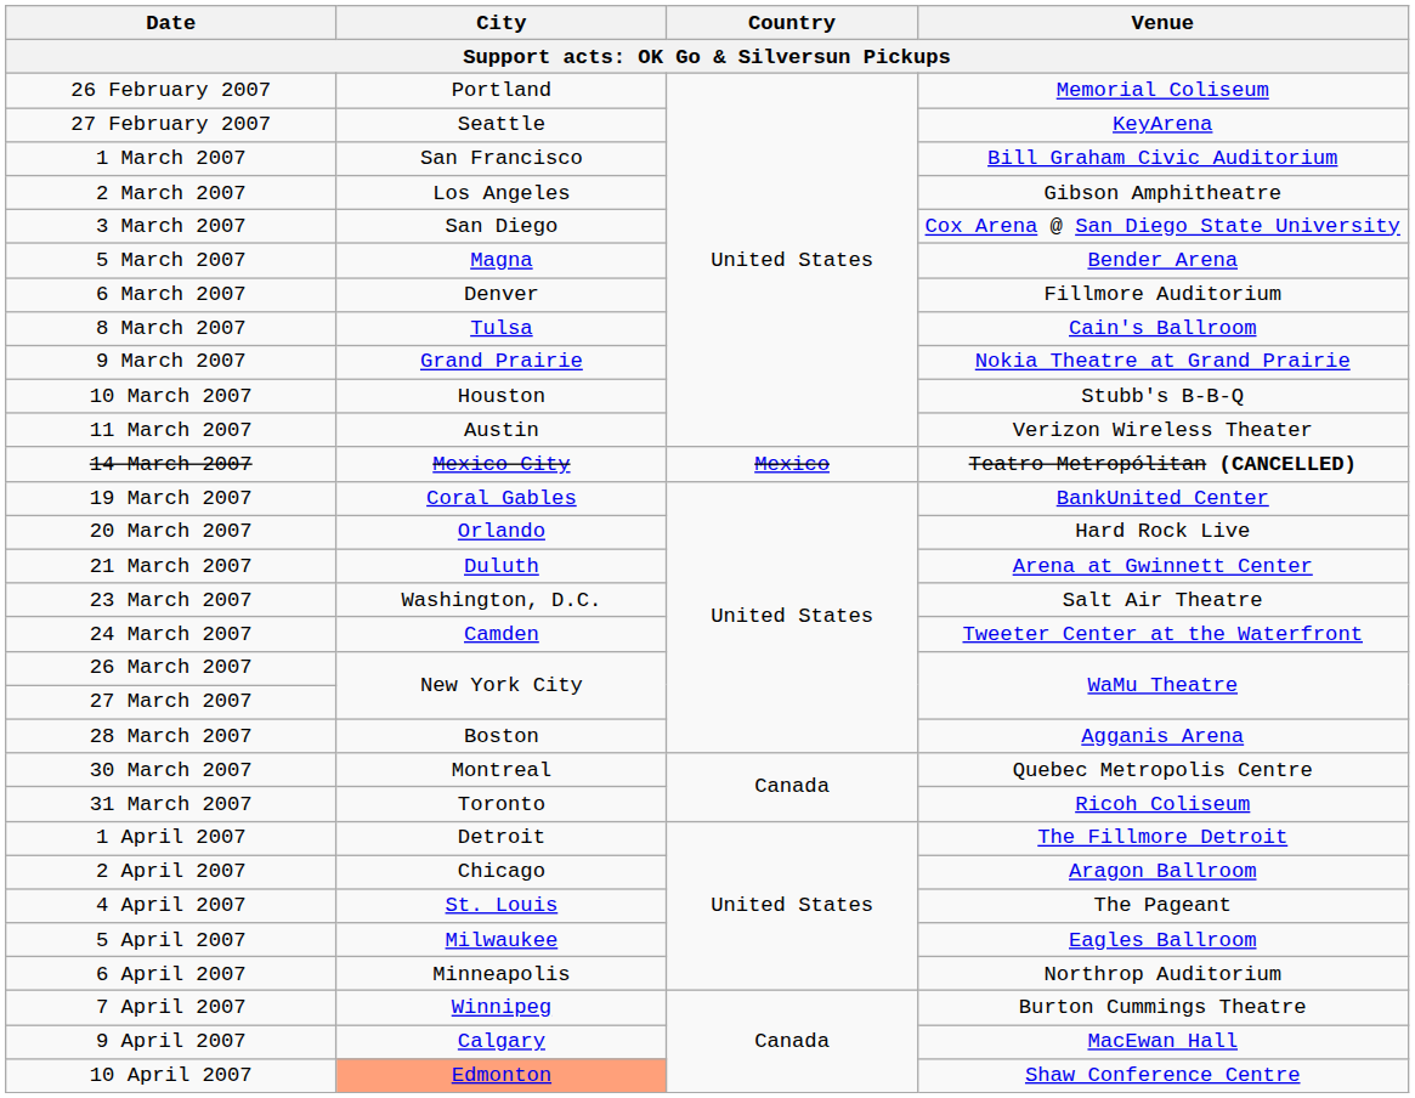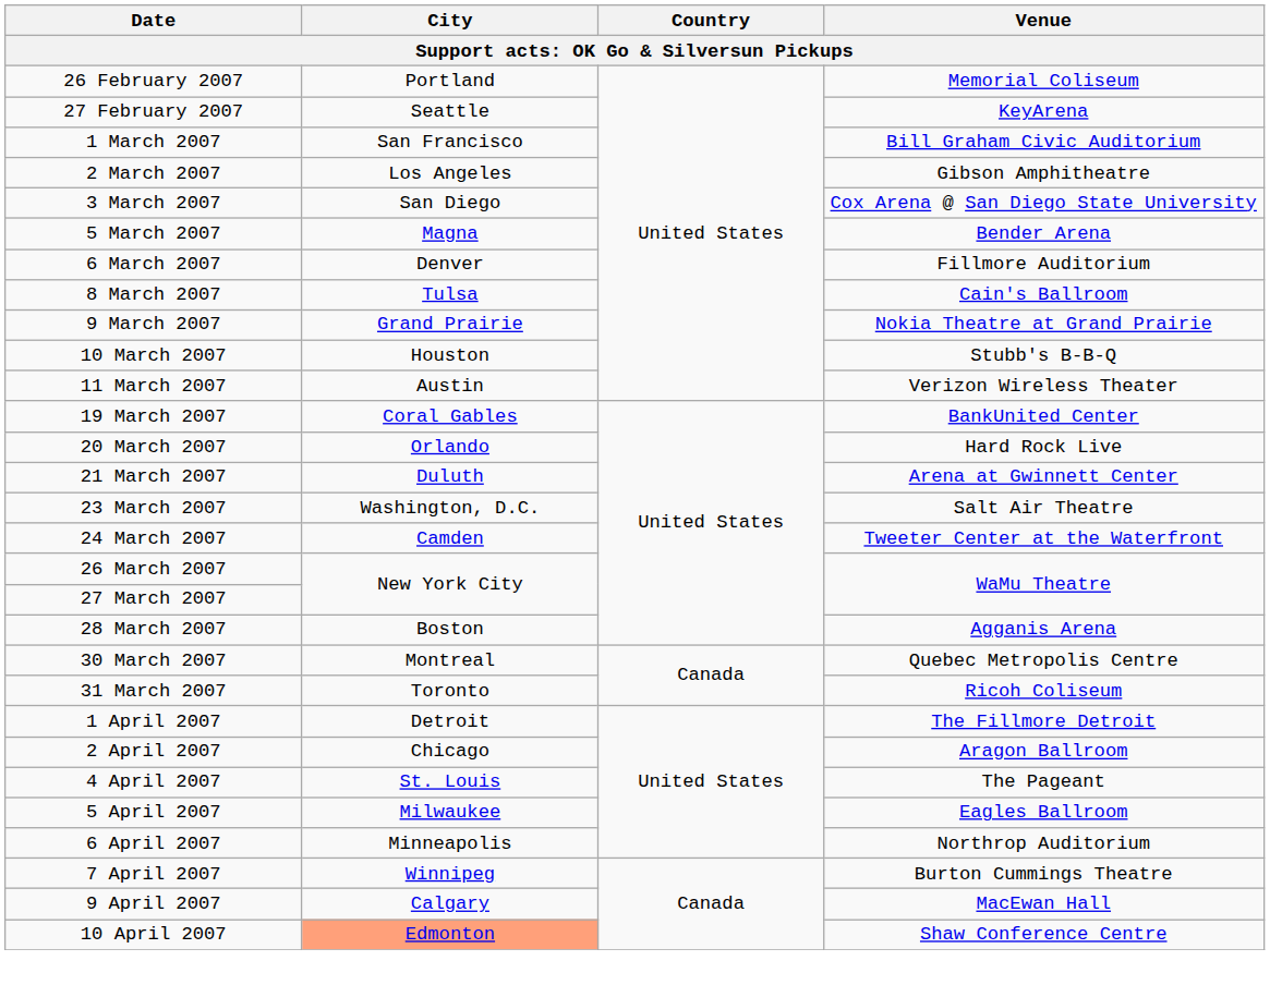 <table class="wikitable" style="text-align:center;">
 <tr>
 <th width="200">Date</th>
 <th width="200">City</th>
 <th width="150">Country</th>
 <th width="300">Venue</th>
 </tr>
 <tr>
 <th colspan="4">Support acts: OK Go & Silversun Pickups</th>
 </tr>
 <tr>
 <td>26 February 2007</td>
 <td>Portland</td>
 <td rowspan="11">United States</td>
 <td><a href='#'>Memorial Coliseum</a></td>
 </tr>
 <tr>
 <td>27 February 2007</td>
 <td>Seattle</td>
 <td><a href='#'>KeyArena</a></td>
 </tr>
 <tr>
 <td>1 March 2007</td>
 <td>San Francisco</td>
 <td><a href='#'>Bill Graham Civic Auditorium</a></td>
 </tr>
 <tr>
 <td>2 March 2007</td>
 <td>Los Angeles</td>
 <td>Gibson Amphitheatre</td>
 </tr>
 <tr>
 <td>3 March 2007</td>
 <td>San Diego</td>
 <td><a href='#'>Cox Arena</a> @ <a href='#'>San Diego State University</a></td>
 </tr>
 <tr>
 <td>5 March 2007</td>
 <td><a href='#'>Magna</a></td>
 <td><a href='#'>Bender Arena</a></td>
 </tr>
 <tr>
 <td>6 March 2007</td>
 <td>Denver</td>
 <td>Fillmore Auditorium</td>
 </tr>
 <tr>
 <td>8 March 2007</td>
 <td><a href='#'>Tulsa</a></td>
 <td><a href='#'>Cain's Ballroom</a></td>
 </tr>
 <tr>
 <td>9 March 2007</td>
 <td><a href='#'>Grand Prairie</a></td>
 <td><a href='#'>Nokia Theatre at Grand Prairie</a></td>
 </tr>
 <tr>
 <td>10 March 2007</td>
 <td>Houston</td>
 <td>Stubb's B-B-Q</td>
 </tr>
 <tr>
 <td>11 March 2007</td>
 <td>Austin</td>
 <td>Verizon Wireless Theater</td>
-</tr>
-<tr>
-<td><s>14 March 2007</s></td>
-<td><s><a href='#'>Mexico City</a></s></td>
-<td><s><a href='#'>Mexico</a></s></td>
-<td><s>Teatro Metropólitan</s> <strong><span>(CANCELLED)</span></strong></td>
 </tr>
 <tr>
 <td>19 March 2007</td>
 <td><a href='#'>Coral Gables</a></td>
 <td rowspan="8">United States</td>
 <td><a href='#'>BankUnited Center</a></td>
 </tr>
 <tr>
 <td>20 March 2007</td>
 <td><a href='#'>Orlando</a></td>
 <td>Hard Rock Live</td>
 </tr>
 <tr>
 <td>21 March 2007</td>
 <td><a href='#'>Duluth</a></td>
 <td><a href='#'>Arena at Gwinnett Center</a></td>
 </tr>
 <tr>
 <td>23 March 2007</td>
 <td>Washington, D.C.</td>
 <td>Salt Air Theatre</td>
 </tr>
 <tr>
 <td>24 March 2007</td>
 <td><a href='#'>Camden</a></td>
 <td><a href='#'>Tweeter Center at the Waterfront</a></td>
 </tr>
 <tr>
 <td>26 March 2007</td>
 <td rowspan="2">New York City</td>
 <td rowspan="2"><a href='#'>WaMu Theatre</a></td>
 </tr>
 <tr>
 <td>27 March 2007</td>
 </tr>
 <tr>
 <td>28 March 2007</td>
 <td>Boston</td>
 <td><a href='#'>Agganis Arena</a></td>
 </tr>
 <tr>
 <td>30 March 2007</td>
 <td>Montreal</td>
 <td rowspan="2">Canada</td>
 <td>Quebec Metropolis Centre</td>
 </tr>
 <tr>
 <td>31 March 2007</td>
 <td>Toronto</td>
 <td><a href='#'>Ricoh Coliseum</a></td>
 </tr>
 <tr>
 <td>1 April 2007</td>
 <td>Detroit</td>
 <td rowspan="5">United States</td>
 <td><a href='#'>The Fillmore Detroit</a></td>
 </tr>
 <tr>
 <td>2 April 2007</td>
 <td>Chicago</td>
 <td><a href='#'>Aragon Ballroom</a></td>
 </tr>
 <tr>
 <td>4 April 2007</td>
 <td><a href='#'>St. Louis</a></td>
 <td>The Pageant</td>
 </tr>
 <tr>
 <td>5 April 2007</td>
 <td><a href='#'>Milwaukee</a></td>
 <td><a href='#'>Eagles Ballroom</a></td>
 </tr>
 <tr>
 <td>6 April 2007</td>
 <td>Minneapolis</td>
 <td>Northrop Auditorium</td>
 </tr>
 <tr>
 <td>7 April 2007</td>
 <td><a href='#'>Winnipeg</a></td>
 <td rowspan="3">Canada</td>
 <td>Burton Cummings Theatre</td>
 </tr>
 <tr>
 <td>9 April 2007</td>
 <td><a href='#'>Calgary</a></td>
 <td><a href='#'>MacEwan Hall</a></td>
 </tr>
 <tr>
 <td>10 April 2007</td>
 <td style="background: lightsalmon;"><a href='#'>Edmonton</a></td>
 <td><a href='#'>Shaw Conference Centre</a></td>
 </tr>
 </table>
